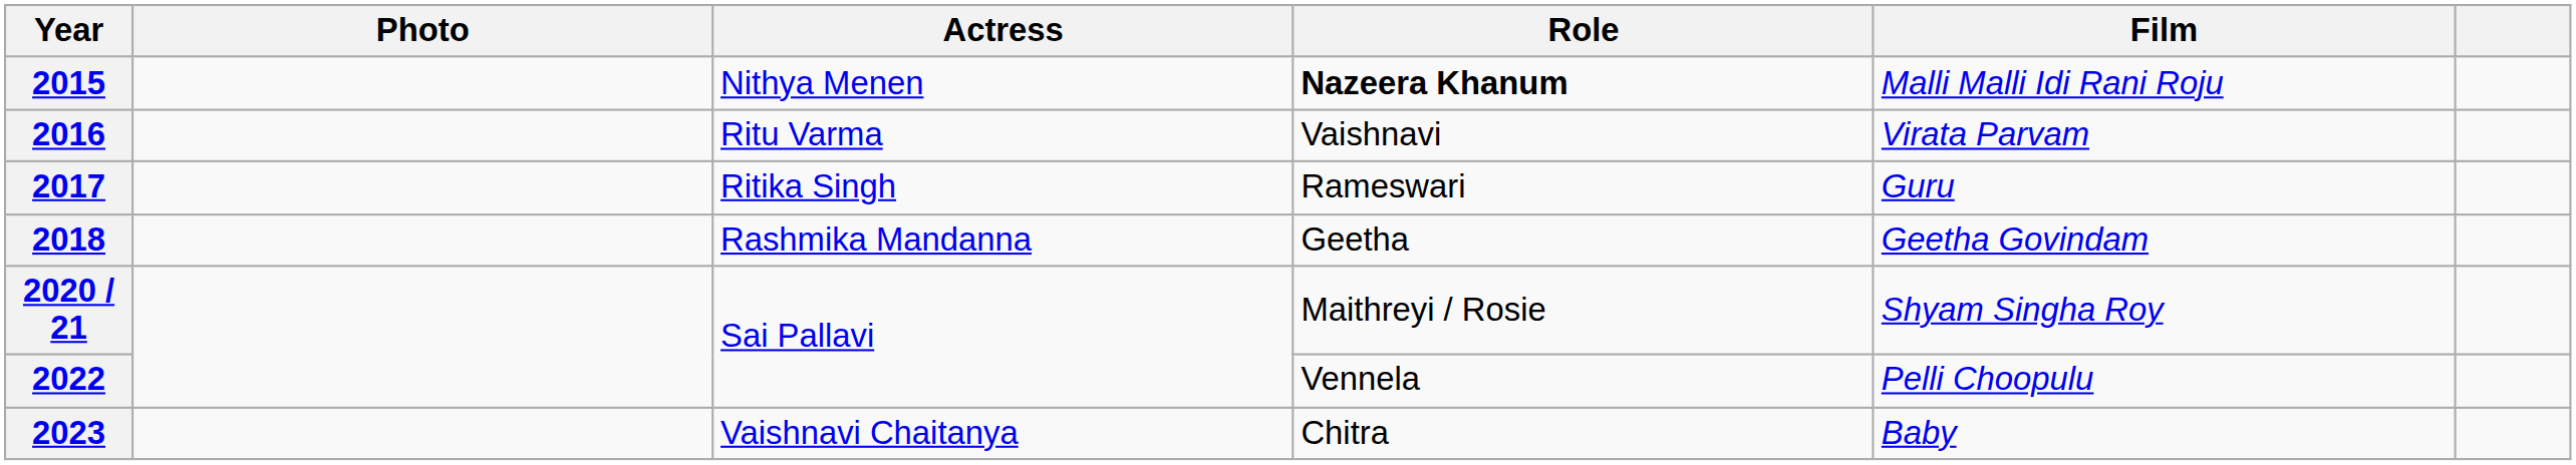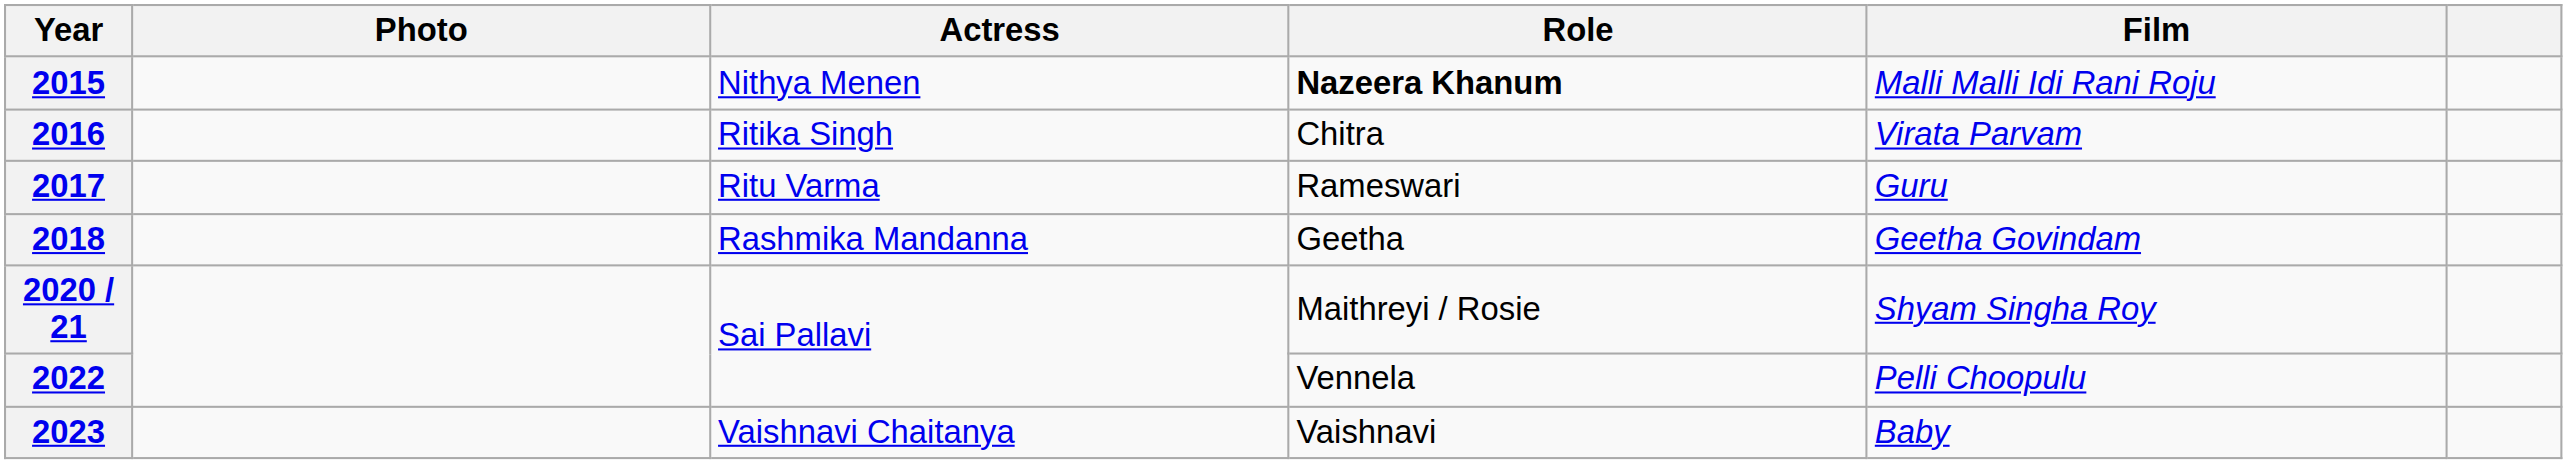 <table class="wikitable sortable" style="text-align:left;">
 <tr>
 <th scope="col" style="width:3%; text-align:center;">Year</th>
 <th scope="col" style="width:15%;text-align:center;">Photo</th>
 <th scope="col" style="width:15%;text-align:center;">Actress</th>
 <th scope="col" style="width:15%;text-align:center;">Role</th>
 <th scope="col" style="width:15%;text-align:center;">Film</th>
 <th scope="col" style="width:3%;text-align:center;"></th>
 </tr>
 <tr>
 <th scope="row" style="text-align:center"><a href='#'>2015</a></th>
 <td></td>
 <td><a href='#'>Nithya Menen</a></td>
 <td><strong>Nazeera Khanum</strong></td>
 <td><em><a href='#'>Malli Malli Idi Rani Roju</a></em></td>
 <td style="text-align:center"></td>
 </tr>
 <tr>
 <th scope="row" style="text-align:center"><a href='#'>2016</a></th>
 <td></td>
-<td><a href='#'>Ritu Varma</a></td>
-<td>Vaishnavi</td>
+<td><a href='#'>Ritika Singh</a></td>
+<td>Chitra</td>
 <td><em><a href='#'>Virata Parvam</a></em></td>
 <td style="text-align:center"></td>
 </tr>
 <tr>
 <th scope="row" style="text-align:center"><a href='#'>2017</a></th>
 <td></td>
-<td><a href='#'>Ritika Singh</a></td>
+<td><a href='#'>Ritu Varma</a></td>
 <td>Rameswari</td>
 <td><em><a href='#'>Guru</a></em></td>
 <td style="text-align:center"></td>
 </tr>
 <tr>
 <th scope="row" style="text-align:center"><a href='#'>2018</a></th>
 <td></td>
 <td><a href='#'>Rashmika Mandanna</a></td>
 <td>Geetha</td>
 <td><em><a href='#'>Geetha Govindam</a></em></td>
 <td style="text-align:center"></td>
 </tr>
 <tr>
 <th scope="row" style="text-align:center"><a href='#'>2020 / 21</a></th>
 <td rowspan="2"></td>
 <td rowspan="2"><a href='#'>Sai Pallavi</a></td>
 <td>Maithreyi / Rosie</td>
 <td><em><a href='#'>Shyam Singha Roy</a></em></td>
 <td style="text-align:center"></td>
 </tr>
 <tr>
 <th scope="row" style="text-align:center"><a href='#'>2022</a></th>
 <td>Vennela</td>
 <td><em><a href='#'>Pelli Choopulu</a></em></td>
 <td style="text-align:center"></td>
 </tr>
 <tr>
 <th><a href='#'>2023</a></th>
 <td></td>
 <td><a href='#'>Vaishnavi Chaitanya</a></td>
-<td>Chitra</td>
+<td>Vaishnavi</td>
 <td><em><a href='#'>Baby</a></em></td>
 <td style="text-align:center"></td>
 </tr>
 </table>
